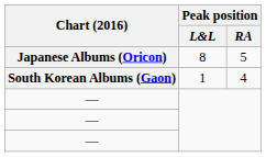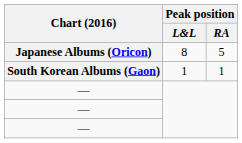 <table class="wikitable sortable plainrowheaders" style="text-align:center">
 <tr>
 <th scope="col" rowspan="2">Chart (2016)</th>
 <th scope="col" colspan="2">Peak position</th>
 </tr>
 <tr>
 <th><em>L&L</em></th>
 <th><em>RA</em></th>
 </tr>
 <tr>
 <th scope="row">Japanese Albums (<a href='#'>Oricon</a>)</th>
 <td>8</td>
 <td>5</td>
 </tr>
 <tr>
 <th scope="row">South Korean Albums (<a href='#'>Gaon</a>)</th>
 <td>1</td>
-<td>4</td>
+<td>1</td>
 </tr>
 <tr>
 <td>—</td>
 </tr>
 <tr>
 <td>—</td>
 </tr>
 <tr>
 <td>—</td>
 </tr>
 </table>
